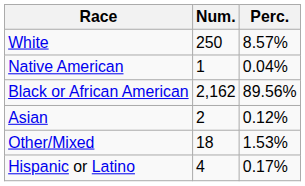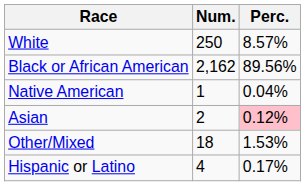 <table class="wikitable">
 <tr>
 <th>Race</th>
 <th>Num.</th>
 <th>Perc.</th>
 </tr>
 <tr>
 <td><a href='#'>White</a></td>
 <td>250</td>
 <td>8.57%</td>
 </tr>
 <tr>
+<td><a href='#'>Black or African American</a></td>
+<td>2,162</td>
+<td>89.56%</td>
+</tr>
+<tr>
 <td><a href='#'>Native American</a></td>
 <td>1</td>
 <td>0.04%</td>
 </tr>
 <tr>
-<td><a href='#'>Black or African American</a></td>
-<td>2,162</td>
-<td>89.56%</td>
-</tr>
-<tr>
 <td><a href='#'>Asian</a></td>
 <td>2</td>
-<td>0.12%</td>
+<td style="background: pink;">0.12%</td>
 </tr>
 <tr>
 <td><a href='#'>Other/Mixed</a></td>
 <td>18</td>
 <td>1.53%</td>
 </tr>
 <tr>
 <td><a href='#'>Hispanic</a> or <a href='#'>Latino</a></td>
 <td>4</td>
 <td>0.17%</td>
 </tr>
 </table>
